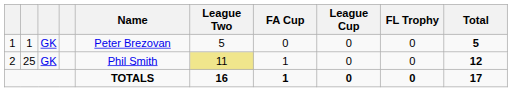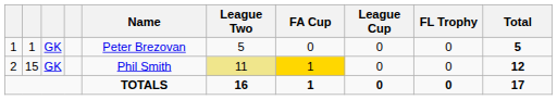 <table class="wikitable" style="font-size: 95%; text-align: center;">
 <tr>
 <th width=15></th>
 <th width=15></th>
 <th width=15></th>
 <th width=15></th>
 <th width=150>Name</th>
 <th width=80>League Two</th>
 <th width=80>FA Cup</th>
 <th width=80>League Cup</th>
 <th width=80>FL Trophy</th>
 <th width=80>Total</th>
 </tr>
 <tr>
 <td>1</td>
 <td>1</td>
 <td><a href='#'>GK</a></td>
 <td></td>
 <td><a href='#'>Peter Brezovan</a></td>
 <td>5</td>
 <td>0</td>
 <td>0</td>
 <td>0</td>
 <td><strong>5</strong></td>
 </tr>
 <tr>
 <td>2</td>
-<td>25</td>
+<td>15</td>
 <td><a href='#'>GK</a></td>
 <td></td>
 <td><a href='#'>Phil Smith</a></td>
 <td style="background: khaki;">11</td>
-<td>1</td>
+<td style="background: gold;">1</td>
 <td>0</td>
 <td>0</td>
 <td><strong>12</strong></td>
 </tr>
 <tr>
 <td colspan="4"></td>
 <td><strong>TOTALS</strong></td>
 <td><strong>16</strong></td>
 <td><strong>1</strong></td>
 <td><strong>0</strong></td>
 <td><strong>0</strong></td>
 <td><strong>17</strong></td>
 </tr>
 </table>
